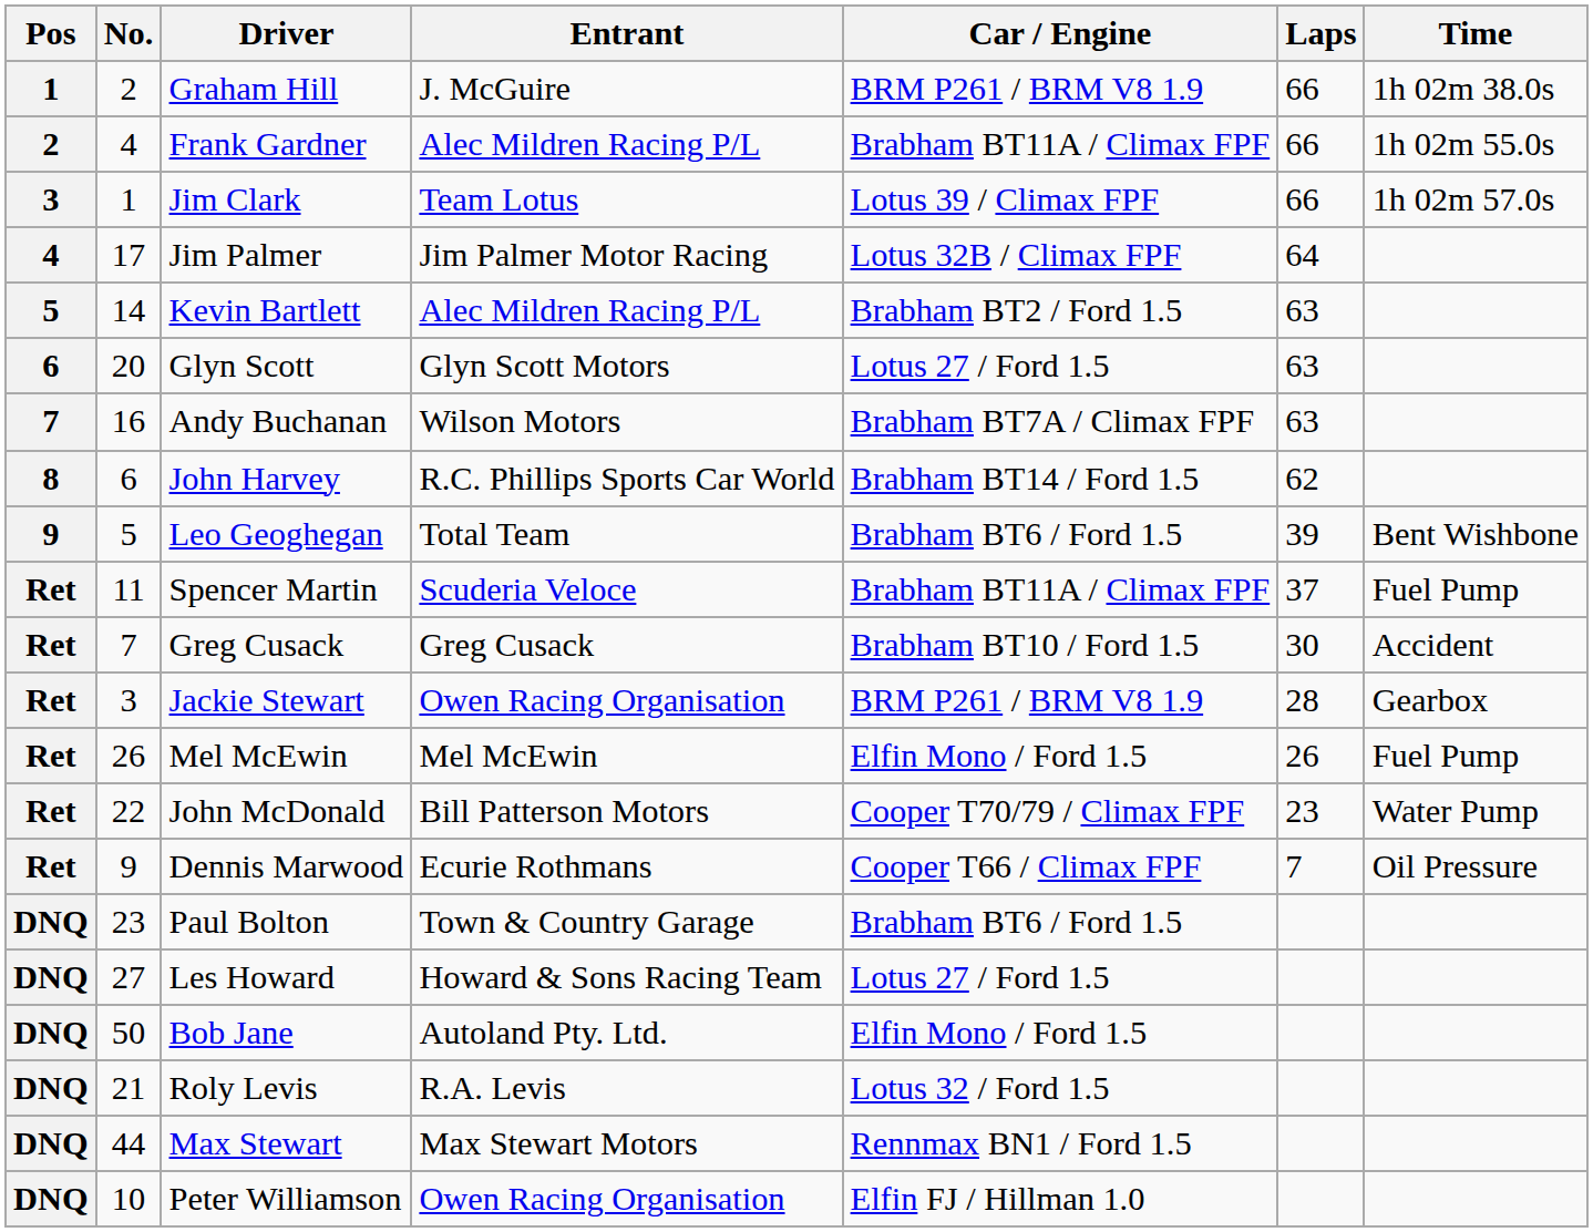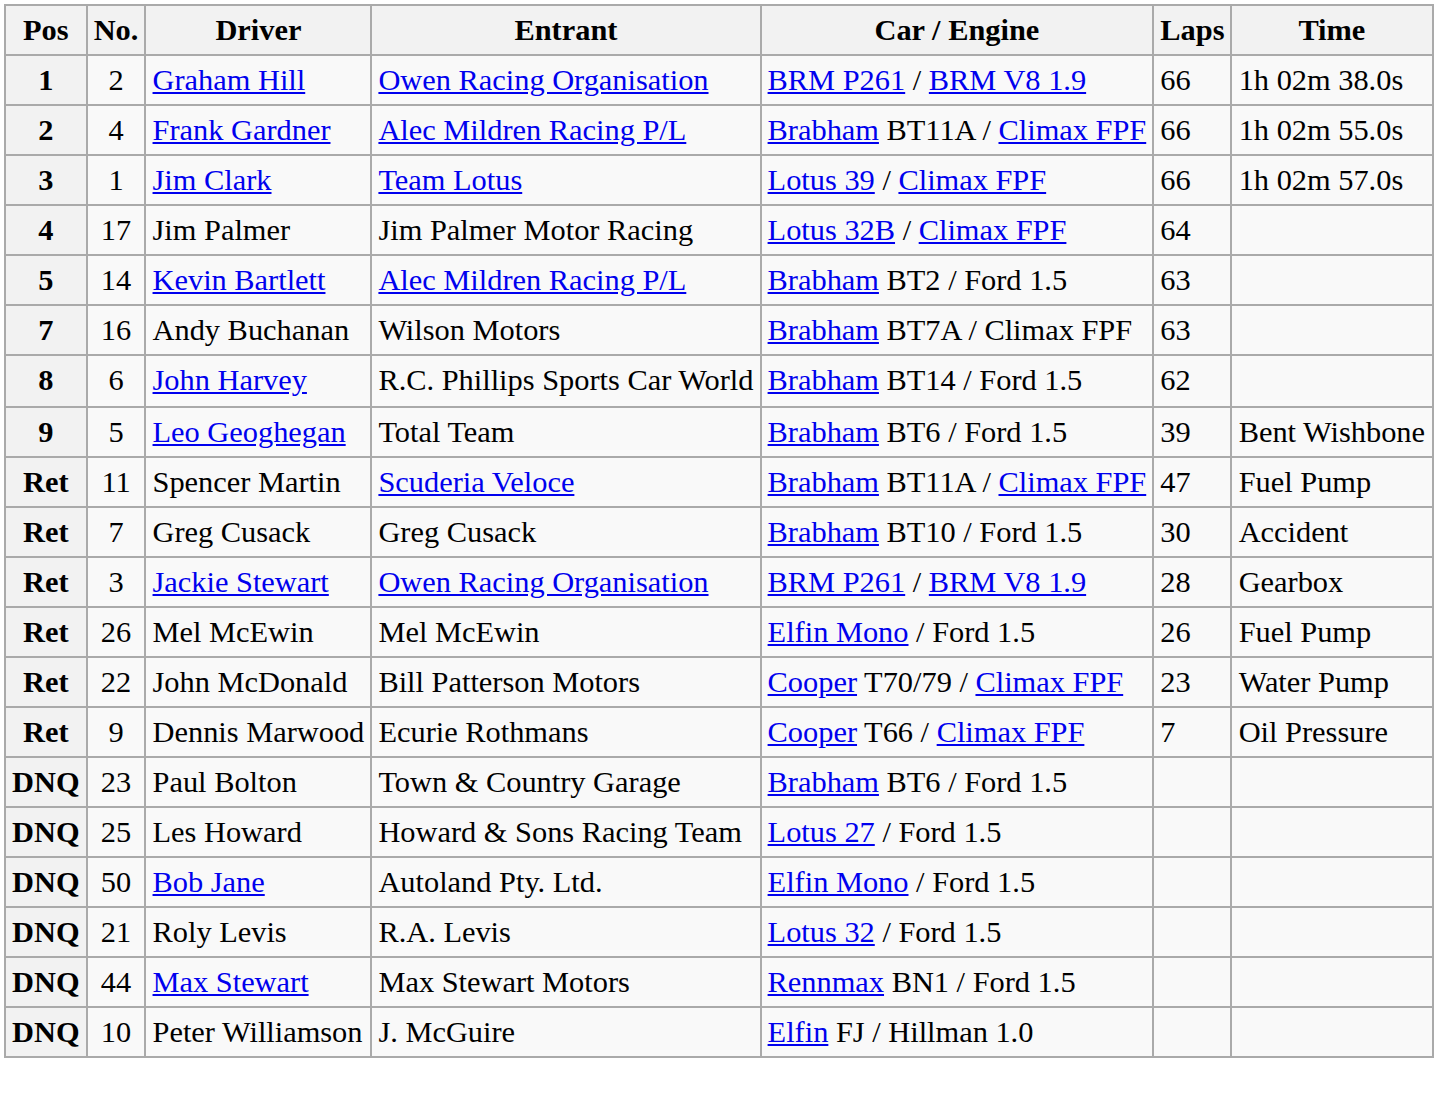 <table class="wikitable" style="font-size: 95%;">
 <tr>
 <th>Pos</th>
 <th>No.</th>
 <th>Driver</th>
 <th>Entrant</th>
 <th>Car / Engine</th>
 <th>Laps</th>
 <th>Time</th>
 </tr>
 <tr>
 <th>1</th>
 <td align="center">2</td>
 <td> <a href='#'>Graham Hill</a></td>
-<td>J. McGuire</td>
+<td><a href='#'>Owen Racing Organisation</a></td>
 <td><a href='#'>BRM P261</a> / <a href='#'>BRM V8 1.9</a></td>
 <td>66</td>
 <td>1h 02m 38.0s</td>
 </tr>
 <tr>
 <th>2</th>
 <td align="center">4</td>
 <td> <a href='#'>Frank Gardner</a></td>
 <td><a href='#'>Alec Mildren Racing P/L</a></td>
 <td><a href='#'>Brabham</a> BT11A / <a href='#'>Climax FPF</a></td>
 <td>66</td>
 <td>1h 02m 55.0s</td>
 </tr>
 <tr>
 <th>3</th>
 <td align="center">1</td>
 <td> <a href='#'>Jim Clark</a></td>
 <td><a href='#'>Team Lotus</a></td>
 <td><a href='#'>Lotus 39</a> / <a href='#'>Climax FPF</a></td>
 <td>66</td>
 <td>1h 02m 57.0s</td>
 </tr>
 <tr>
 <th>4</th>
 <td align="center">17</td>
 <td> Jim Palmer</td>
 <td>Jim Palmer Motor Racing</td>
 <td><a href='#'>Lotus 32B</a> / <a href='#'>Climax FPF</a></td>
 <td>64</td>
 <td></td>
 </tr>
 <tr>
 <th>5</th>
 <td align="center">14</td>
 <td> <a href='#'>Kevin Bartlett</a></td>
 <td><a href='#'>Alec Mildren Racing P/L</a></td>
 <td><a href='#'>Brabham</a> BT2 / Ford 1.5</td>
 <td>63</td>
 <td></td>
 </tr>
 <tr>
-<th>6</th>
-<td align="center">20</td>
-<td> Glyn Scott</td>
-<td>Glyn Scott Motors</td>
-<td><a href='#'>Lotus 27</a> / Ford 1.5</td>
-<td>63</td>
-<td></td>
-</tr>
-<tr>
 <th>7</th>
 <td align="center">16</td>
 <td> Andy Buchanan</td>
 <td>Wilson Motors</td>
 <td><a href='#'>Brabham</a> BT7A / Climax FPF</td>
 <td>63</td>
 <td></td>
 </tr>
 <tr>
 <th>8</th>
 <td align="center">6</td>
 <td> <a href='#'>John Harvey</a></td>
 <td>R.C. Phillips Sports Car World</td>
 <td><a href='#'>Brabham</a> BT14 / Ford 1.5</td>
 <td>62</td>
 <td></td>
 </tr>
 <tr>
 <th>9</th>
 <td align="center">5</td>
 <td> <a href='#'>Leo Geoghegan</a></td>
 <td>Total Team</td>
 <td><a href='#'>Brabham</a> BT6 / Ford 1.5</td>
 <td>39</td>
 <td>Bent Wishbone</td>
 </tr>
 <tr>
 <th>Ret</th>
 <td align="center">11</td>
 <td> Spencer Martin</td>
 <td><a href='#'>Scuderia Veloce</a></td>
 <td><a href='#'>Brabham</a> BT11A / <a href='#'>Climax FPF</a></td>
-<td>37</td>
+<td>47</td>
 <td>Fuel Pump</td>
 </tr>
 <tr>
 <th>Ret</th>
 <td align="center">7</td>
 <td> Greg Cusack</td>
 <td>Greg Cusack</td>
 <td><a href='#'>Brabham</a> BT10 / Ford 1.5</td>
 <td>30</td>
 <td>Accident</td>
 </tr>
 <tr>
 <th>Ret</th>
 <td align="center">3</td>
 <td> <a href='#'>Jackie Stewart</a></td>
 <td><a href='#'>Owen Racing Organisation</a></td>
 <td><a href='#'>BRM P261</a> / <a href='#'>BRM V8 1.9</a></td>
 <td>28</td>
 <td>Gearbox</td>
 </tr>
 <tr>
 <th>Ret</th>
 <td align="center">26</td>
 <td> Mel McEwin</td>
 <td>Mel McEwin</td>
 <td><a href='#'>Elfin Mono</a> / Ford 1.5</td>
 <td>26</td>
 <td>Fuel Pump</td>
 </tr>
 <tr>
 <th>Ret</th>
 <td align="center">22</td>
 <td> John McDonald</td>
 <td>Bill Patterson Motors</td>
 <td><a href='#'>Cooper</a> T70/79 / <a href='#'>Climax FPF</a></td>
 <td>23</td>
 <td>Water Pump</td>
 </tr>
 <tr>
 <th>Ret</th>
 <td align="center">9</td>
 <td> Dennis Marwood</td>
 <td>Ecurie Rothmans</td>
 <td><a href='#'>Cooper</a> T66 / <a href='#'>Climax FPF</a></td>
 <td>7</td>
 <td>Oil Pressure</td>
 </tr>
 <tr>
 <th>DNQ</th>
 <td align="center">23</td>
 <td> Paul Bolton</td>
 <td>Town & Country Garage</td>
 <td><a href='#'>Brabham</a> BT6 / Ford 1.5</td>
 <td></td>
 <td></td>
 </tr>
 <tr>
 <th>DNQ</th>
-<td align="center">27</td>
+<td align="center">25</td>
 <td> Les Howard</td>
 <td>Howard & Sons Racing Team</td>
 <td><a href='#'>Lotus 27</a> / Ford 1.5</td>
 <td></td>
 <td></td>
 </tr>
 <tr>
 <th>DNQ</th>
 <td align="center">50</td>
 <td> <a href='#'>Bob Jane</a></td>
 <td>Autoland Pty. Ltd.</td>
 <td><a href='#'>Elfin Mono</a> / Ford 1.5</td>
 <td></td>
 <td></td>
 </tr>
 <tr>
 <th>DNQ</th>
 <td align="center">21</td>
 <td> Roly Levis</td>
 <td>R.A. Levis</td>
 <td><a href='#'>Lotus 32</a> / Ford 1.5</td>
 <td></td>
 <td></td>
 </tr>
 <tr>
 <th>DNQ</th>
 <td align="center">44</td>
 <td> <a href='#'>Max Stewart</a></td>
 <td>Max Stewart Motors</td>
 <td><a href='#'>Rennmax</a> BN1 / Ford 1.5</td>
 <td></td>
 <td></td>
 </tr>
 <tr>
 <th>DNQ</th>
 <td align="center">10</td>
 <td> Peter Williamson</td>
-<td><a href='#'>Owen Racing Organisation</a></td>
+<td>J. McGuire</td>
 <td><a href='#'>Elfin</a> FJ / Hillman 1.0</td>
 <td></td>
 <td></td>
 </tr>
 <tr>
 </tr>
 </table>
